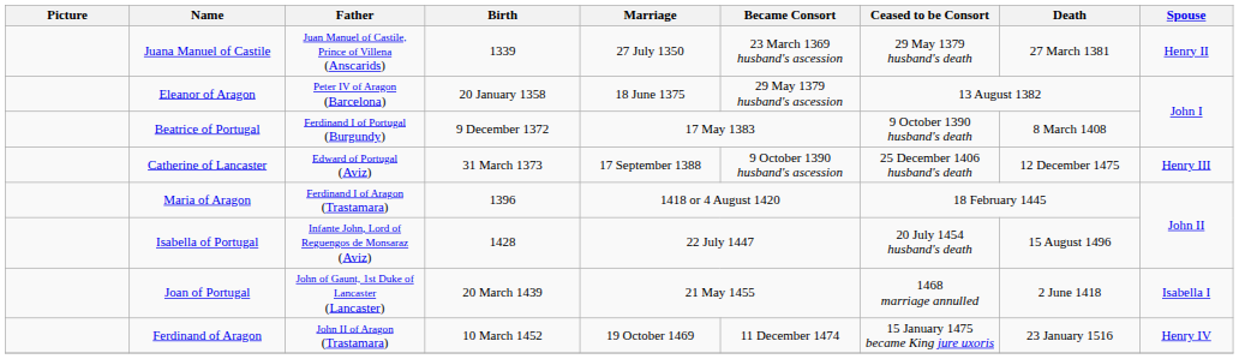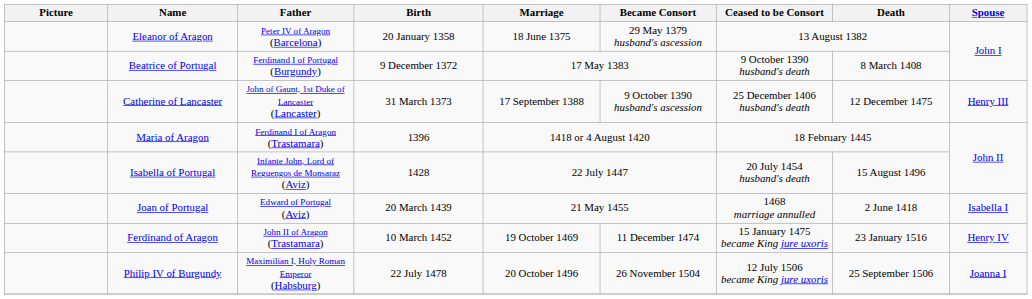 <table width=95% class="wikitable">
 <tr>
 <th width = "8%">Picture</th>
 <th width = "10%">Name</th>
 <th width = "9%">Father</th>
 <th width = "10%">Birth</th>
 <th width = "9%">Marriage</th>
 <th width = "9%">Became Consort</th>
 <th width = "9%">Ceased to be Consort</th>
 <th width = "9%">Death</th>
 <th width = "6%"><a href='#'>Spouse</a></th>
-</tr>
-<tr>
-<td align="center"></td>
-<td align="center"><a href='#'>Juana Manuel of Castile</a><br></td>
-<td align="center"><small><a href='#'>Juan Manuel of Castile, Prince of Villena</a></small><br> (<a href='#'>Anscarids</a>)</td>
-<td align="center">1339</td>
-<td align="center">27 July 1350</td>
-<td align="center">23 March 1369<br><em>husband's ascession</em></td>
-<td align="center">29 May 1379 <br><em>husband's death</em></td>
-<td align="center">27 March 1381</td>
-<td align="center"><a href='#'>Henry II</a></td>
 </tr>
 <tr>
 <td align="center"></td>
 <td align="center"><a href='#'>Eleanor of Aragon</a><br></td>
 <td align="center"><small><a href='#'>Peter IV of Aragon</a></small><br> (<a href='#'>Barcelona</a>)</td>
 <td align="center">20 January 1358</td>
 <td align="center">18 June 1375</td>
 <td align="center">29 May 1379<br><em>husband's ascession</em></td>
 <td align="center" colspan="2">13 August 1382</td>
 <td align="center" rowspan="2"><a href='#'>John I</a></td>
 </tr>
 <tr>
 <td align="center"></td>
 <td align="center"><a href='#'>Beatrice of Portugal</a><br></td>
 <td align="center"><small><a href='#'>Ferdinand I of Portugal</a></small><br> (<a href='#'>Burgundy</a>)</td>
 <td align="center">9 December 1372</td>
 <td align="center" colspan="2">17 May 1383</td>
 <td align="center">9 October 1390<br><em>husband's death</em></td>
 <td align="center">8 March 1408</td>
 </tr>
 <tr>
 <td align="center"></td>
 <td align="center"><a href='#'>Catherine of Lancaster</a><br></td>
-<td align="center"><small><a href='#'>Edward of Portugal</a></small><br> (<a href='#'>Aviz</a>)</td>
+<td align="center"><small><a href='#'>John of Gaunt, 1st Duke of Lancaster</a></small><br> (<a href='#'>Lancaster</a>)</td>
 <td align="center">31 March 1373</td>
 <td align="center">17 September 1388</td>
 <td align="center">9 October 1390<br><em>husband's ascession</em></td>
 <td align="center">25 December 1406<br><em>husband's death</em></td>
 <td align="center">12 December 1475</td>
 <td align="center"><a href='#'>Henry III</a></td>
 </tr>
 <tr>
 <td align="center"></td>
 <td align="center"><a href='#'>Maria of Aragon</a><br></td>
 <td align="center"><small><a href='#'>Ferdinand I of Aragon</a></small><br> (<a href='#'>Trastamara</a>)</td>
 <td align="center">1396</td>
 <td align="center" colspan="2">1418 or 4 August 1420</td>
 <td align="center" colspan="2">18 February 1445</td>
 <td align="center" rowspan="2"><a href='#'>John II</a></td>
 </tr>
 <tr>
 <td align="center"></td>
 <td align="center"><a href='#'>Isabella of Portugal</a><br></td>
 <td align="center"><small><a href='#'>Infante John, Lord of Reguengos de Monsaraz</a></small><br> (<a href='#'>Aviz</a>)</td>
 <td align="center">1428</td>
 <td align="center" colspan="2">22 July 1447</td>
 <td align="center">20 July 1454<br><em>husband's death</em></td>
 <td align="center">15 August 1496</td>
 </tr>
 <tr>
 <td align="center"></td>
 <td align="center"><a href='#'>Joan of Portugal</a><br></td>
-<td align="center"><small><a href='#'>John of Gaunt, 1st Duke of Lancaster</a></small><br> (<a href='#'>Lancaster</a>)</td>
+<td align="center"><small><a href='#'>Edward of Portugal</a></small><br> (<a href='#'>Aviz</a>)</td>
 <td align="center">20 March 1439</td>
 <td align="center" colspan="2">21 May 1455</td>
 <td align="center">1468<br><em>marriage annulled</em></td>
 <td align="center">2 June 1418</td>
 <td align="center"><a href='#'>Isabella I</a></td>
 </tr>
 <tr>
 <td align="center"></td>
 <td align="center"><a href='#'>Ferdinand of Aragon</a><br></td>
 <td align="center"><small><a href='#'>John II of Aragon</a></small><br> (<a href='#'>Trastamara</a>)</td>
 <td align="center">10 March 1452</td>
 <td align="center">19 October 1469</td>
 <td align="center">11 December 1474</td>
 <td align="center">15 January 1475<br><em>became King <a href='#'>jure uxoris</a></em></td>
 <td align="center">23 January 1516</td>
 <td align="center"><a href='#'>Henry IV</a></td>
 </tr>
 <tr>
+<td align="center"></td>
+<td align="center"><a href='#'>Philip IV of Burgundy</a><br></td>
+<td align="center"><small><a href='#'>Maximilian I, Holy Roman Emperor</a></small><br> (<a href='#'>Habsburg</a>)</td>
+<td align="center">22 July 1478</td>
+<td align="center">20 October 1496</td>
+<td align="center">26 November 1504</td>
+<td align="center">12 July 1506<br><em>became King <a href='#'>jure uxoris</a></em></td>
+<td align="center">25 September 1506</td>
+<td align="center"><a href='#'>Joanna I</a></td>
+</tr>
+<tr>
 </tr>
 </table>
